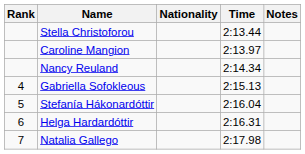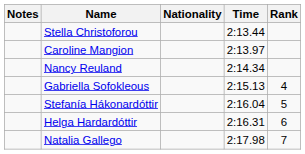 <table class="wikitable sortable" style="text-align:center; font-size:95%">
 <tr>
-<th>Rank</th>
+<th>Notes</th>
 <th>Name</th>
 <th>Nationality</th>
 <th>Time</th>
-<th>Notes</th>
+<th>Rank</th>
 </tr>
 <tr>
 <td></td>
 <td align=left><a href='#'>Stella Christoforou</a></td>
 <td align=left></td>
 <td>2:13.44</td>
 <td></td>
 </tr>
 <tr>
 <td></td>
 <td align=left><a href='#'>Caroline Mangion</a></td>
 <td align=left></td>
 <td>2:13.97</td>
 <td></td>
 </tr>
 <tr>
 <td></td>
 <td align=left><a href='#'>Nancy Reuland</a></td>
 <td align=left></td>
 <td>2:14.34</td>
 <td></td>
 </tr>
 <tr>
-<td>4</td>
+<td></td>
 <td align=left><a href='#'>Gabriella Sofokleous</a></td>
 <td align=left></td>
 <td>2:15.13</td>
-<td></td>
+<td>4</td>
 </tr>
 <tr>
-<td>5</td>
+<td></td>
 <td align=left><a href='#'>Stefanía Hákonardóttir</a></td>
 <td align=left></td>
 <td>2:16.04</td>
-<td></td>
+<td>5</td>
 </tr>
 <tr>
-<td>6</td>
+<td></td>
 <td align=left><a href='#'>Helga Hardardóttir</a></td>
 <td align=left></td>
 <td>2:16.31</td>
-<td></td>
+<td>6</td>
 </tr>
 <tr>
-<td>7</td>
+<td></td>
 <td align=left><a href='#'>Natalia Gallego</a></td>
 <td align=left></td>
 <td>2:17.98</td>
-<td></td>
+<td>7</td>
 </tr>
 </table>
